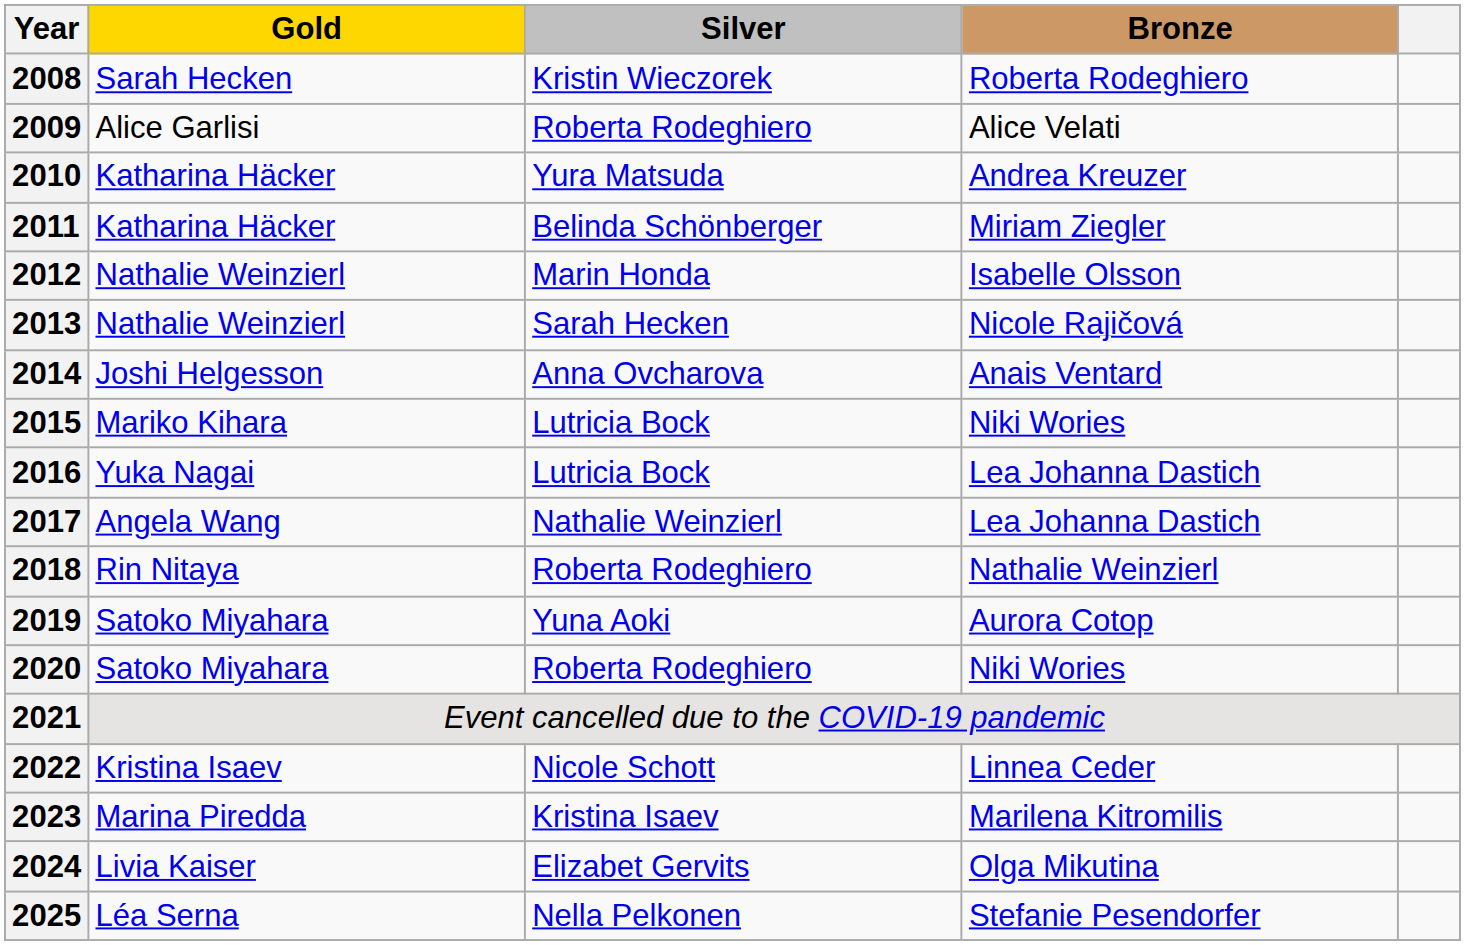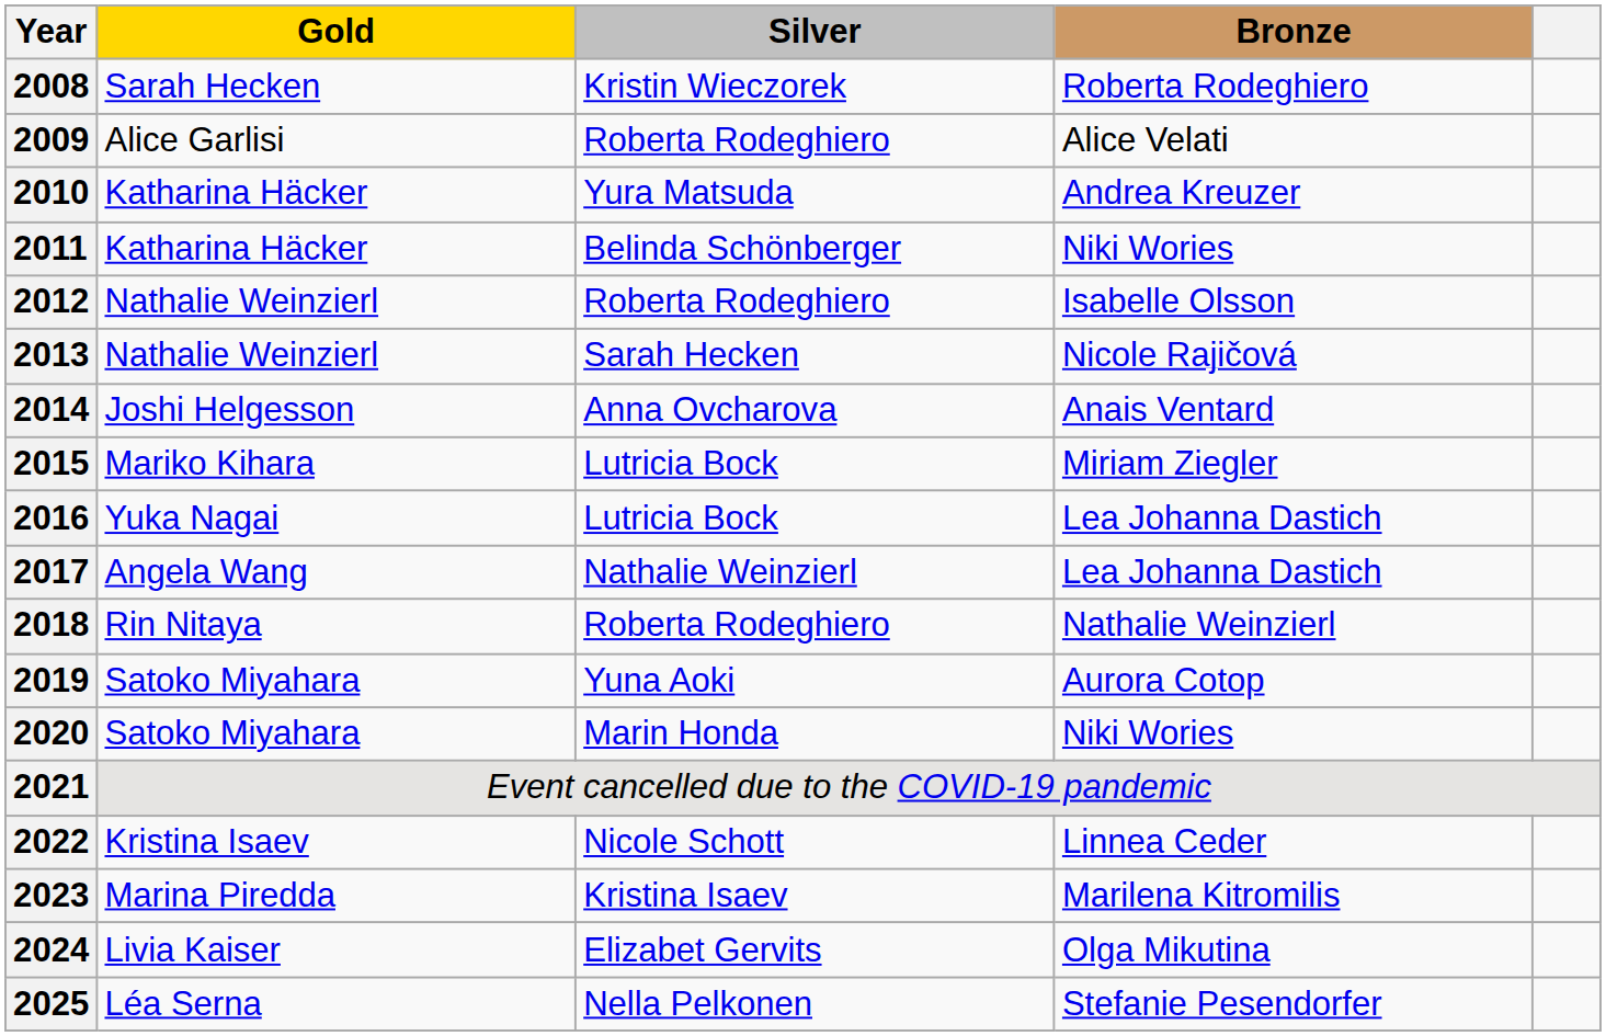 <table class="wikitable unsortable" style="text-align:left; width:85%">
 <tr>
 <th scope="col" style="text-align:center">Year</th>
 <td scope="col" style="text-align:center; width:30%; background:gold"><strong>Gold</strong></td>
 <td scope="col" style="text-align:center; width:30%; background:silver"><strong>Silver</strong></td>
 <td scope="col" style="text-align:center; width:30%; background:#c96"><strong>Bronze</strong></td>
 <th scope="col" style="text-align:center"></th>
 </tr>
 <tr>
 <th scope="row" style="text-align:left">2008</th>
 <td> <a href='#'>Sarah Hecken</a></td>
 <td> <a href='#'>Kristin Wieczorek</a></td>
 <td> <a href='#'>Roberta Rodeghiero</a></td>
 <td></td>
 </tr>
 <tr>
 <th scope="row" style="text-align:left">2009</th>
 <td> Alice Garlisi</td>
 <td> <a href='#'>Roberta Rodeghiero</a></td>
 <td> Alice Velati</td>
 <td></td>
 </tr>
 <tr>
 <th scope="row" style="text-align:left">2010</th>
 <td> <a href='#'>Katharina Häcker</a></td>
 <td> <a href='#'>Yura Matsuda</a></td>
 <td> <a href='#'>Andrea Kreuzer</a></td>
 <td></td>
 </tr>
 <tr>
 <th scope="row" style="text-align:left">2011</th>
 <td> <a href='#'>Katharina Häcker</a></td>
 <td> <a href='#'>Belinda Schönberger</a></td>
-<td> <a href='#'>Miriam Ziegler</a></td>
+<td> <a href='#'>Niki Wories</a></td>
 <td></td>
 </tr>
 <tr>
 <th scope="row" style="text-align:left">2012</th>
 <td> <a href='#'>Nathalie Weinzierl</a></td>
-<td> <a href='#'>Marin Honda</a></td>
+<td> <a href='#'>Roberta Rodeghiero</a></td>
 <td> <a href='#'>Isabelle Olsson</a></td>
 <td></td>
 </tr>
 <tr>
 <th scope="row" style="text-align:left">2013</th>
 <td> <a href='#'>Nathalie Weinzierl</a></td>
 <td> <a href='#'>Sarah Hecken</a></td>
 <td> <a href='#'>Nicole Rajičová</a></td>
 <td></td>
 </tr>
 <tr>
 <th scope="row" style="text-align:left">2014</th>
 <td> <a href='#'>Joshi Helgesson</a></td>
 <td> <a href='#'>Anna Ovcharova</a></td>
 <td> <a href='#'>Anais Ventard</a></td>
 <td></td>
 </tr>
 <tr>
 <th scope="row" style="text-align:left">2015</th>
 <td> <a href='#'>Mariko Kihara</a></td>
 <td> <a href='#'>Lutricia Bock</a></td>
-<td> <a href='#'>Niki Wories</a></td>
+<td> <a href='#'>Miriam Ziegler</a></td>
 <td></td>
 </tr>
 <tr>
 <th scope="row" style="text-align:left">2016</th>
 <td> <a href='#'>Yuka Nagai</a></td>
 <td> <a href='#'>Lutricia Bock</a></td>
 <td> <a href='#'>Lea Johanna Dastich</a></td>
 <td></td>
 </tr>
 <tr>
 <th scope="row" style="text-align:left">2017</th>
 <td> <a href='#'>Angela Wang</a></td>
 <td> <a href='#'>Nathalie Weinzierl</a></td>
 <td> <a href='#'>Lea Johanna Dastich</a></td>
 <td></td>
 </tr>
 <tr>
 <th scope="row" style="text-align:left">2018</th>
 <td> <a href='#'>Rin Nitaya</a></td>
 <td> <a href='#'>Roberta Rodeghiero</a></td>
 <td> <a href='#'>Nathalie Weinzierl</a></td>
 <td></td>
 </tr>
 <tr>
 <th scope="row" style="text-align:left">2019</th>
 <td> <a href='#'>Satoko Miyahara</a></td>
 <td> <a href='#'>Yuna Aoki</a></td>
 <td> <a href='#'>Aurora Cotop</a></td>
 <td></td>
 </tr>
 <tr>
 <th scope="row" style="text-align:left">2020</th>
 <td> <a href='#'>Satoko Miyahara</a></td>
-<td> <a href='#'>Roberta Rodeghiero</a></td>
+<td> <a href='#'>Marin Honda</a></td>
 <td> <a href='#'>Niki Wories</a></td>
 <td></td>
 </tr>
 <tr>
 <th scope="row" style="text-align:left">2021</th>
 <td colspan="4" align="center" bgcolor="e5e4e2"><em>Event cancelled due to the <a href='#'>COVID-19 pandemic</a></em></td>
 </tr>
 <tr>
 <th scope="row" style="text-align:left">2022</th>
 <td> <a href='#'>Kristina Isaev</a></td>
 <td> <a href='#'>Nicole Schott</a></td>
 <td> <a href='#'>Linnea Ceder</a></td>
 <td></td>
 </tr>
 <tr>
 <th scope="row" style="text-align:left">2023</th>
 <td> <a href='#'>Marina Piredda</a></td>
 <td> <a href='#'>Kristina Isaev</a></td>
 <td> <a href='#'>Marilena Kitromilis</a></td>
 <td></td>
 </tr>
 <tr>
 <th scope="row" style="text-align:left">2024</th>
 <td> <a href='#'>Livia Kaiser</a></td>
 <td> <a href='#'>Elizabet Gervits</a></td>
 <td> <a href='#'>Olga Mikutina</a></td>
 <td></td>
 </tr>
 <tr>
 <th scope="row" style="text-align:left">2025</th>
 <td> <a href='#'>Léa Serna</a></td>
 <td> <a href='#'>Nella Pelkonen</a></td>
 <td> <a href='#'>Stefanie Pesendorfer</a></td>
 <td></td>
 </tr>
 </table>
